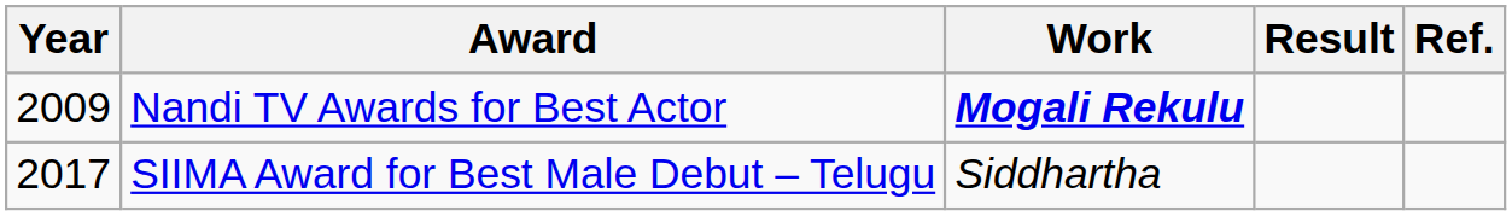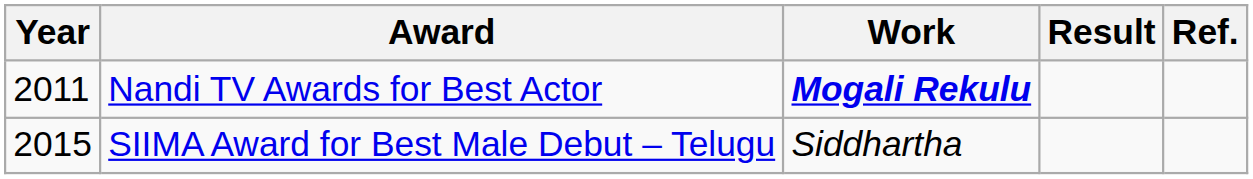 <table class="wikitable">
 <tr>
 <th>Year</th>
 <th>Award</th>
 <th>Work</th>
 <th>Result</th>
 <th>Ref.</th>
 </tr>
 <tr>
-<td>2009</td>
+<td>2011</td>
 <td><a href='#'>Nandi TV Awards for Best Actor</a></td>
 <td><strong><em><a href='#'>Mogali Rekulu</a></em></strong></td>
 <td></td>
 <td></td>
 </tr>
 <tr>
-<td>2017</td>
+<td>2015</td>
 <td><a href='#'>SIIMA Award for Best Male Debut – Telugu</a></td>
 <td><em>Siddhartha</em></td>
 <td></td>
 <td></td>
 </tr>
 </table>
